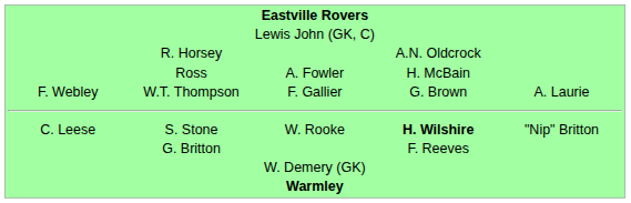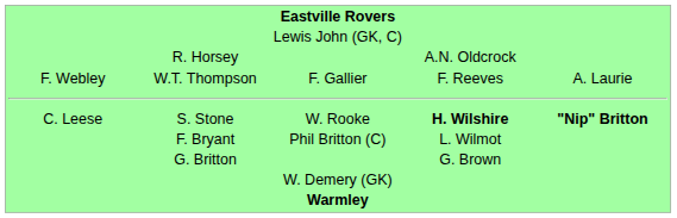 <table style="text-align:center; background-color:#A2FFA2; border:1px solid darkgray;">
 <tr>
 <th style="width:20%"></th>
 <th style="width:20%"></th>
 <th style="width:20%">Eastville Rovers</th>
 <th style="width:20%"></th>
 <th style="width:20%"></th>
 </tr>
 <tr>
 <td></td>
 <td></td>
 <td>Lewis John (GK, C)</td>
 <td></td>
 <td></td>
 </tr>
 <tr>
 <td></td>
 <td>R. Horsey</td>
 <td></td>
 <td>A.N. Oldcrock</td>
 <td></td>
 </tr>
 <tr>
-<td></td>
-<td>Ross</td>
-<td>A. Fowler</td>
-<td>H. McBain</td>
-<td></td>
-</tr>
-<tr>
 <td>F. Webley</td>
 <td>W.T. Thompson</td>
 <td>F. Gallier</td>
-<td>G. Brown</td>
+<td>F. Reeves</td>
 <td>A. Laurie</td>
 </tr>
 <tr>
 <td colspan=5><hr></td>
 </tr>
 <tr>
 <td>C. Leese</td>
 <td>S. Stone</td>
 <td>W. Rooke</td>
 <td><strong>H. Wilshire</strong></td>
-<td>"Nip" Britton</td>
+<td><strong>"Nip" Britton</strong></td>
+</tr>
+<tr>
+<td></td>
+<td>F. Bryant</td>
+<td>Phil Britton (C)</td>
+<td>L. Wilmot</td>
+<td></td>
 </tr>
 <tr>
 <td></td>
 <td>G. Britton</td>
 <td></td>
-<td>F. Reeves</td>
+<td>G. Brown</td>
 <td></td>
 </tr>
 <tr>
 <td></td>
 <td></td>
 <td>W. Demery (GK)</td>
 <td></td>
 <td></td>
 </tr>
 <tr>
 <th></th>
 <th></th>
 <th>Warmley</th>
 <th></th>
 <th></th>
 </tr>
 </table>
